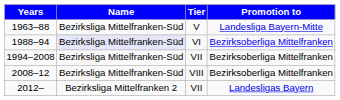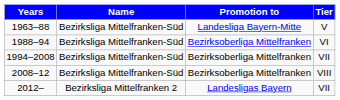 <table class="wikitable">
 <tr align="center" style="background: blue; color: white">
 <td><strong>Years</strong></td>
 <td><strong>Name</strong></td>
+<td><strong>Promotion to</strong></td>
 <td><strong>Tier</strong></td>
-<td><strong>Promotion to</strong></td>
 </tr>
 <tr align="center">
 <td>1963–88</td>
 <td>Bezirksliga Mittelfranken-Süd</td>
+<td><a href='#'>Landesliga Bayern-Mitte</a></td>
 <td>V</td>
-<td><a href='#'>Landesliga Bayern-Mitte</a></td>
 </tr>
 <tr align="center">
 <td>1988–94</td>
-<td style="background: lavender;">Bezirksliga Mittelfranken-Süd</td>
+<td>Bezirksliga Mittelfranken-Süd</td>
+<td><a href='#'>Bezirksoberliga Mittelfranken</a></td>
 <td>VI</td>
-<td><a href='#'>Bezirksoberliga Mittelfranken</a></td>
 </tr>
 <tr align="center">
 <td>1994–2008</td>
 <td>Bezirksliga Mittelfranken-Süd</td>
+<td>Bezirksoberliga Mittelfranken</td>
 <td>VII</td>
-<td>Bezirksoberliga Mittelfranken</td>
 </tr>
 <tr align="center">
 <td>2008–12</td>
 <td>Bezirksliga Mittelfranken-Süd</td>
+<td>Bezirksoberliga Mittelfranken</td>
 <td>VIII</td>
-<td>Bezirksoberliga Mittelfranken</td>
 </tr>
 <tr align="center">
 <td>2012–</td>
 <td>Bezirksliga Mittelfranken 2</td>
+<td><a href='#'>Landesligas Bayern</a></td>
 <td>VII</td>
-<td><a href='#'>Landesligas Bayern</a></td>
 </tr>
 </table>
